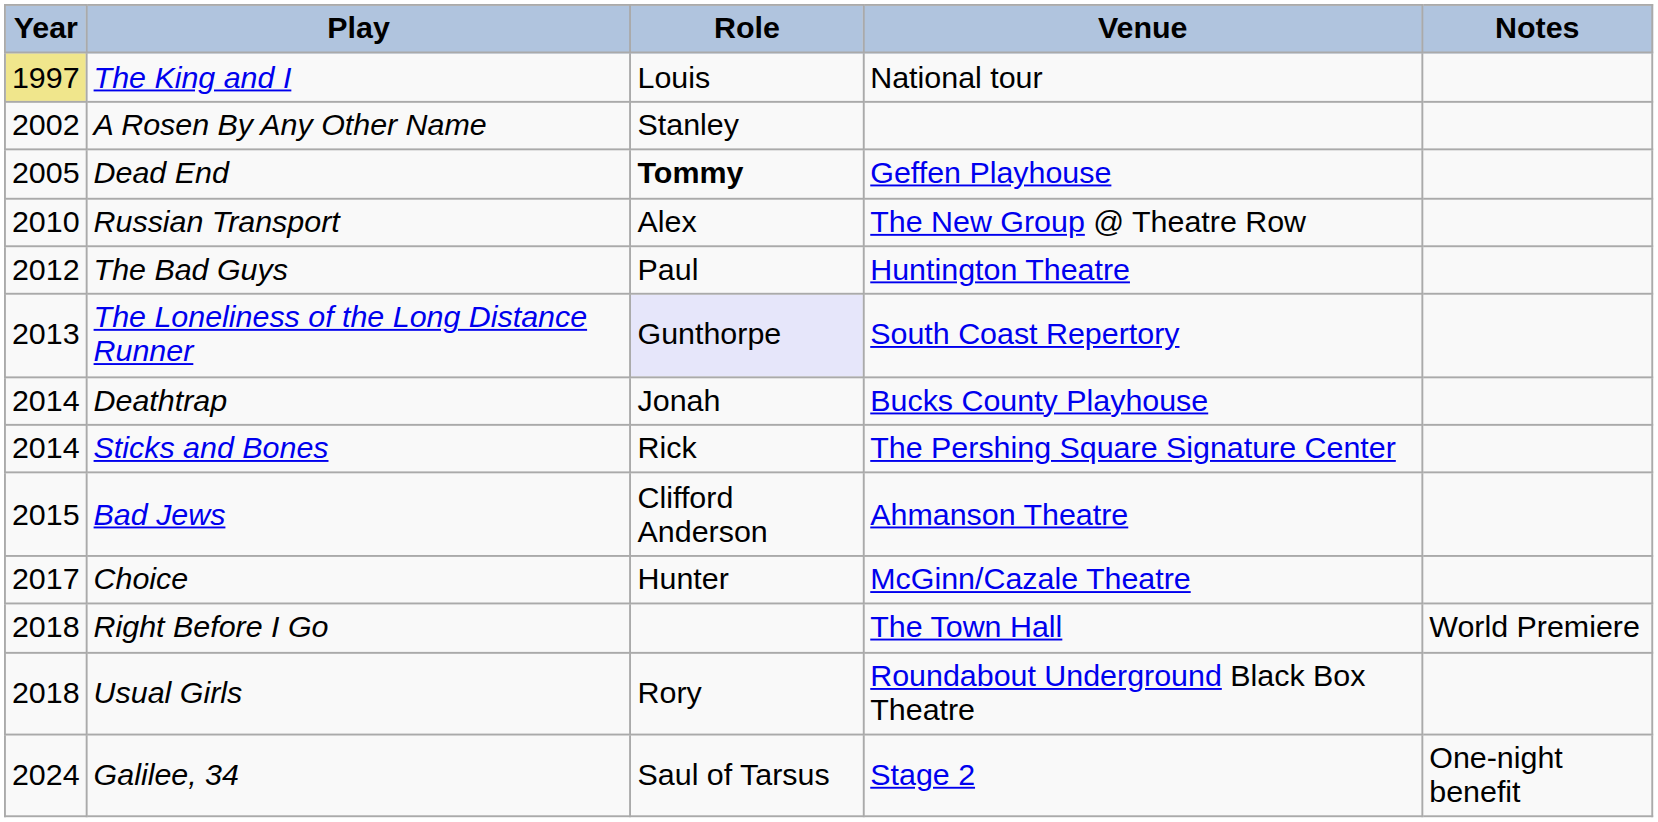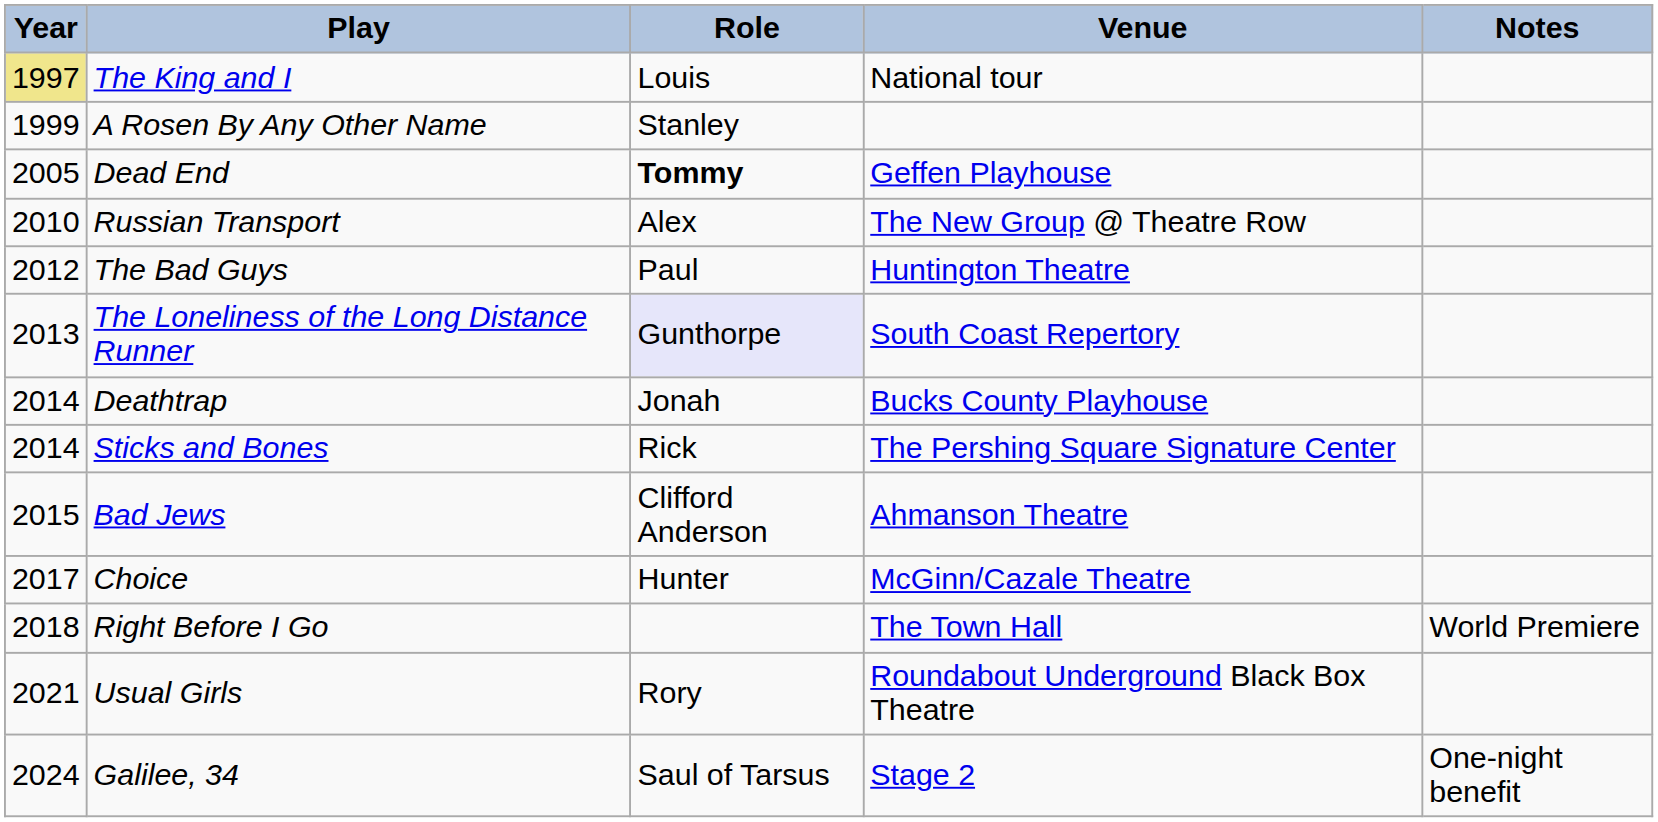 <table class="wikitable">
 <tr>
 <th scope="col" style="background:#B0C4DE;">Year</th>
 <th scope="col" style="background:#B0C4DE;">Play</th>
 <th scope="col" style="background:#B0C4DE;">Role</th>
 <th scope="col" style="background:#B0C4DE;">Venue</th>
 <th scope="col" style="background:#B0C4DE;">Notes</th>
 </tr>
 <tr>
 <td style="background: khaki;">1997</td>
 <td><em><a href='#'>The King and I</a></em></td>
 <td>Louis</td>
 <td>National tour</td>
 <td></td>
 </tr>
 <tr>
-<td>2002</td>
+<td>1999</td>
 <td><em>A Rosen By Any Other Name</em></td>
 <td>Stanley</td>
 <td></td>
 <td></td>
 </tr>
 <tr>
 <td>2005</td>
 <td><em>Dead End</em></td>
 <td><strong>Tommy</strong></td>
 <td><a href='#'>Geffen Playhouse</a></td>
 <td></td>
 </tr>
 <tr>
 <td>2010</td>
 <td><em>Russian Transport</em></td>
 <td>Alex</td>
 <td><a href='#'>The New Group</a> @ Theatre Row</td>
 <td></td>
 </tr>
 <tr>
 <td>2012</td>
 <td><em>The Bad Guys</em></td>
 <td>Paul</td>
 <td><a href='#'>Huntington Theatre</a></td>
 <td></td>
 </tr>
 <tr>
 <td>2013</td>
 <td><em><a href='#'>The Loneliness of the Long Distance Runner</a></em></td>
 <td style="background: lavender;">Gunthorpe</td>
 <td><a href='#'>South Coast Repertory</a></td>
 <td></td>
 </tr>
 <tr>
 <td>2014</td>
 <td><em>Deathtrap</em></td>
 <td>Jonah</td>
 <td><a href='#'>Bucks County Playhouse</a></td>
 <td></td>
 </tr>
 <tr>
 <td>2014</td>
 <td><em><a href='#'>Sticks and Bones</a></em></td>
 <td>Rick</td>
 <td><a href='#'>The Pershing Square Signature Center</a></td>
 <td></td>
 </tr>
 <tr>
 <td>2015</td>
 <td><em><a href='#'>Bad Jews</a></em></td>
 <td>Clifford Anderson</td>
 <td><a href='#'>Ahmanson Theatre</a></td>
 <td></td>
 </tr>
 <tr>
 <td>2017</td>
 <td><em>Choice</em></td>
 <td>Hunter</td>
 <td><a href='#'>McGinn/Cazale Theatre</a></td>
 <td></td>
 </tr>
 <tr>
 <td>2018</td>
 <td><em>Right Before I Go</em></td>
 <td></td>
 <td><a href='#'>The Town Hall</a></td>
 <td>World Premiere</td>
 </tr>
 <tr>
-<td>2018</td>
+<td>2021</td>
 <td><em>Usual Girls</em></td>
 <td>Rory</td>
 <td><a href='#'>Roundabout Underground</a> Black Box Theatre</td>
 <td></td>
 </tr>
 <tr>
 <td>2024</td>
 <td><em>Galilee, 34</em></td>
 <td>Saul of Tarsus</td>
 <td><a href='#'>Stage 2</a></td>
 <td>One-night benefit</td>
 </tr>
 </table>
